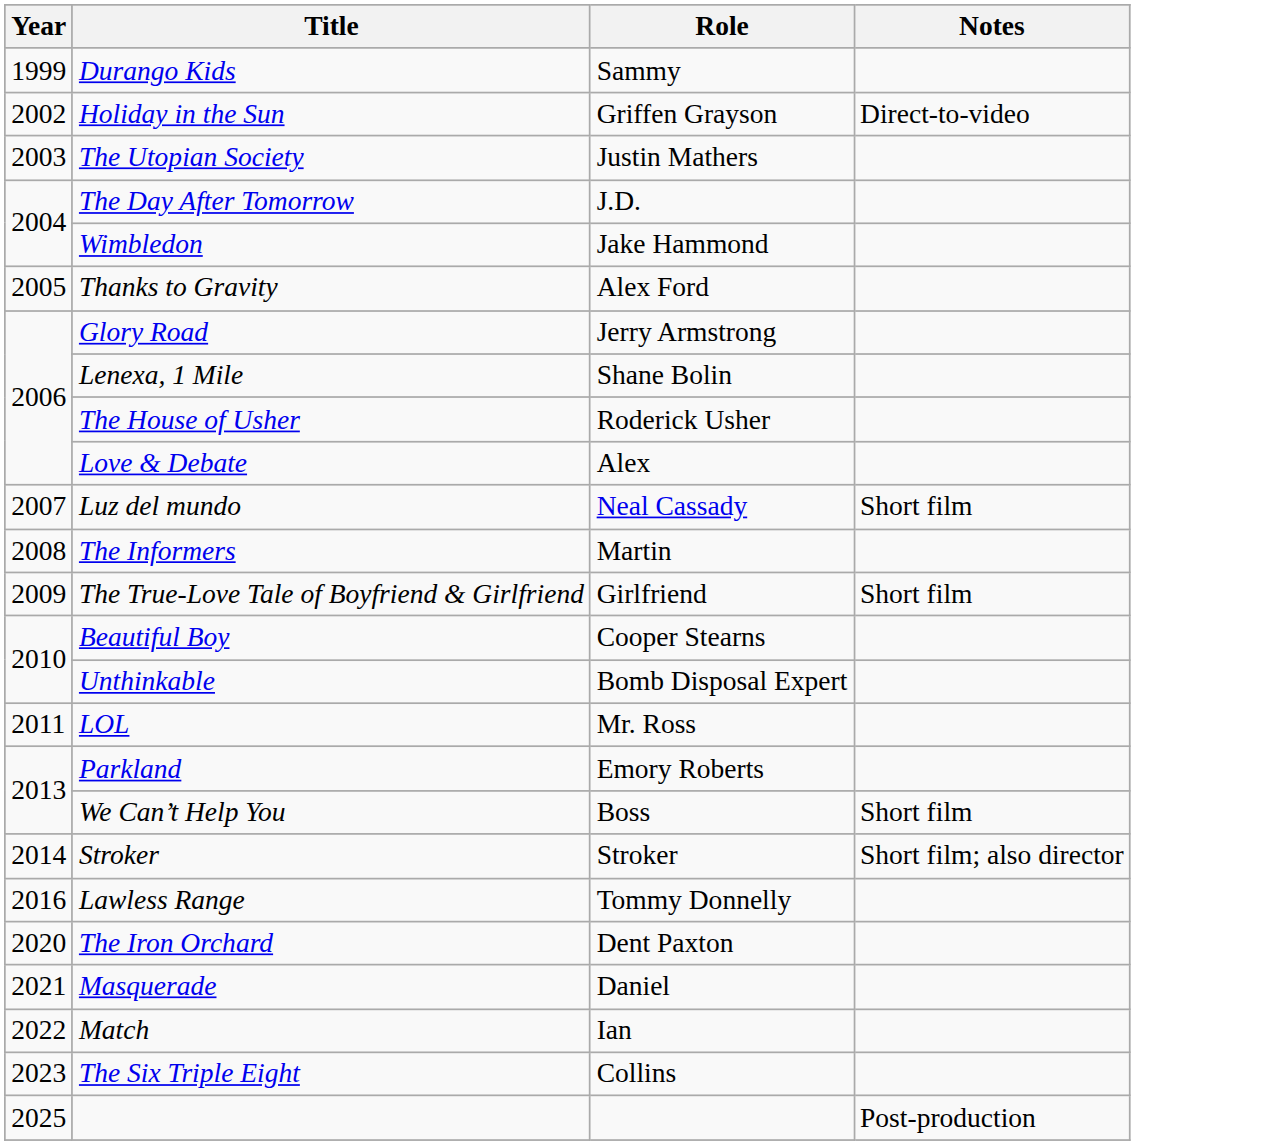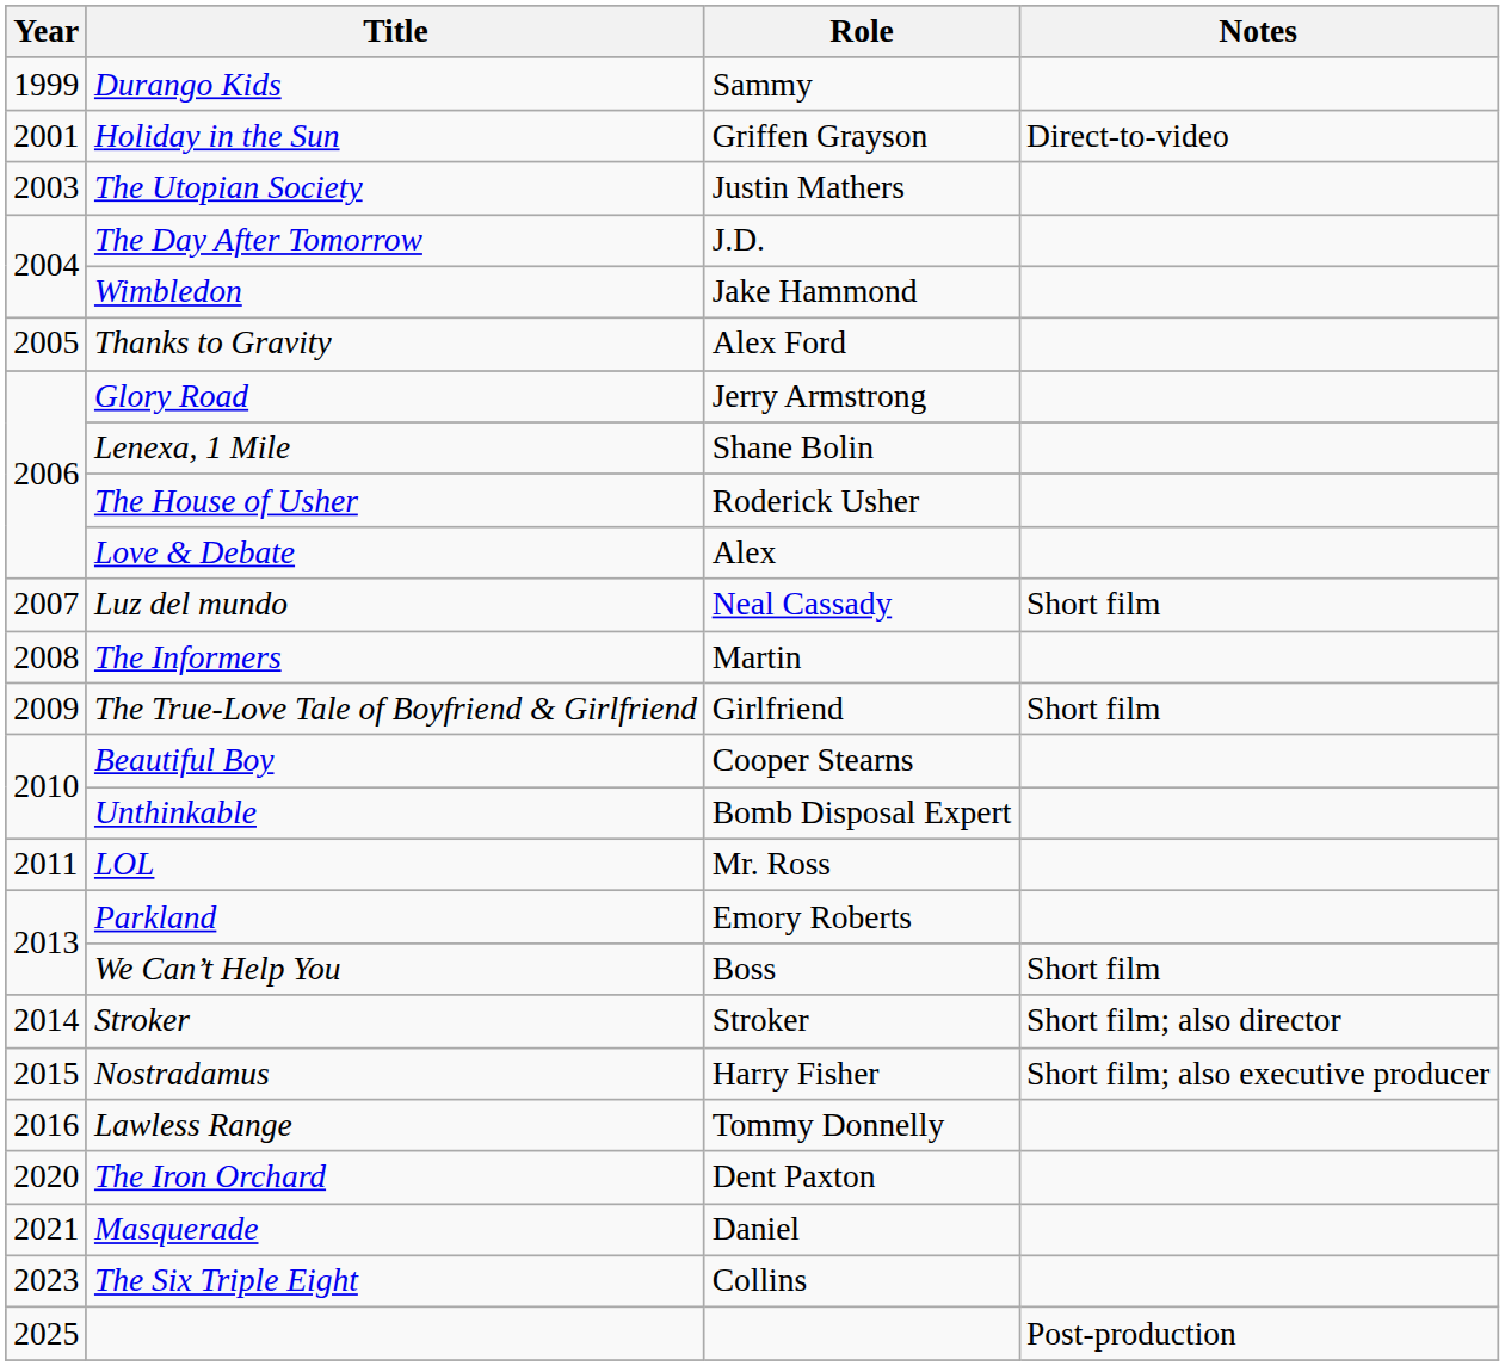 <table class="wikitable">
 <tr>
 <th>Year</th>
 <th>Title</th>
 <th>Role</th>
 <th>Notes</th>
 </tr>
 <tr>
 <td>1999</td>
 <td><em><a href='#'>Durango Kids</a></em></td>
 <td>Sammy</td>
 <td></td>
 </tr>
 <tr>
-<td>2002</td>
+<td>2001</td>
 <td><em><a href='#'>Holiday in the Sun</a></em></td>
 <td>Griffen Grayson</td>
 <td>Direct-to-video</td>
 </tr>
 <tr>
 <td>2003</td>
 <td><em><a href='#'>The Utopian Society</a></em></td>
 <td>Justin Mathers</td>
 <td></td>
 </tr>
 <tr>
 <td rowspan="2">2004</td>
 <td><em><a href='#'>The Day After Tomorrow</a></em></td>
 <td>J.D.</td>
 <td></td>
 </tr>
 <tr>
 <td><em><a href='#'>Wimbledon</a></em></td>
 <td>Jake Hammond</td>
 <td></td>
 </tr>
 <tr>
 <td>2005</td>
 <td><em>Thanks to Gravity</em></td>
 <td>Alex Ford</td>
 <td></td>
 </tr>
 <tr>
 <td rowspan="4">2006</td>
 <td><em><a href='#'>Glory Road</a></em></td>
 <td>Jerry Armstrong</td>
 <td></td>
 </tr>
 <tr>
 <td><em>Lenexa, 1 Mile</em></td>
 <td>Shane Bolin</td>
 <td></td>
 </tr>
 <tr>
 <td><em><a href='#'>The House of Usher</a></em></td>
 <td>Roderick Usher</td>
 <td></td>
 </tr>
 <tr>
 <td><em><a href='#'>Love & Debate</a></em></td>
 <td>Alex</td>
 <td></td>
 </tr>
 <tr>
 <td>2007</td>
 <td><em>Luz del mundo</em></td>
 <td><a href='#'>Neal Cassady</a></td>
 <td>Short film</td>
 </tr>
 <tr>
 <td>2008</td>
 <td><em><a href='#'>The Informers</a></em></td>
 <td>Martin</td>
 <td></td>
 </tr>
 <tr>
 <td>2009</td>
 <td><em>The True-Love Tale of Boyfriend & Girlfriend</em></td>
 <td>Girlfriend</td>
 <td>Short film</td>
 </tr>
 <tr>
 <td rowspan="2">2010</td>
 <td><em><a href='#'>Beautiful Boy</a></em></td>
 <td>Cooper Stearns</td>
 <td></td>
 </tr>
 <tr>
 <td><em><a href='#'>Unthinkable</a></em></td>
 <td>Bomb Disposal Expert</td>
 <td></td>
 </tr>
 <tr>
 <td>2011</td>
 <td><em><a href='#'>LOL</a></em></td>
 <td>Mr. Ross</td>
 <td></td>
 </tr>
 <tr>
 <td rowspan="2">2013</td>
 <td><em><a href='#'>Parkland</a></em></td>
 <td>Emory Roberts</td>
 <td></td>
 </tr>
 <tr>
 <td><em>We Can’t Help You</em></td>
 <td>Boss</td>
 <td>Short film</td>
 </tr>
 <tr>
 <td>2014</td>
 <td><em>Stroker</em></td>
 <td>Stroker</td>
 <td>Short film; also director</td>
 </tr>
 <tr>
+<td>2015</td>
+<td><em>Nostradamus</em></td>
+<td>Harry Fisher</td>
+<td>Short film; also executive producer</td>
+</tr>
+<tr>
 <td>2016</td>
 <td><em>Lawless Range</em></td>
 <td>Tommy Donnelly</td>
 <td></td>
 </tr>
 <tr>
 <td>2020</td>
 <td><em><a href='#'>The Iron Orchard</a> </em></td>
 <td>Dent Paxton</td>
 <td></td>
 </tr>
 <tr>
 <td>2021</td>
 <td><em><a href='#'>Masquerade</a></em></td>
 <td>Daniel</td>
 <td></td>
 </tr>
 <tr>
-<td>2022</td>
-<td><em>Match</em></td>
-<td>Ian</td>
-<td></td>
-</tr>
-<tr>
 <td>2023</td>
 <td><em><a href='#'>The Six Triple Eight</a></em></td>
 <td>Collins</td>
 <td></td>
 </tr>
 <tr>
 <td>2025</td>
 <td></td>
 <td></td>
 <td>Post-production</td>
 </tr>
 </table>
